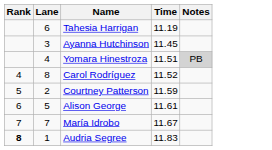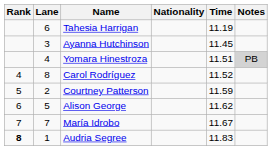 <table class="wikitable sortable" style="text-align:center">
 <tr>
 <th>Rank</th>
 <th>Lane</th>
 <th>Name</th>
+<th>Nationality</th>
 <th>Time</th>
 <th>Notes</th>
 </tr>
 <tr>
 <td></td>
 <td>6</td>
 <td align=left><a href='#'>Tahesia Harrigan</a></td>
+<td align=left></td>
 <td>11.19</td>
 <td></td>
 </tr>
 <tr>
 <td></td>
 <td>3</td>
 <td align=left><a href='#'>Ayanna Hutchinson</a></td>
+<td align=left></td>
 <td>11.45</td>
 <td></td>
 </tr>
 <tr>
 <td></td>
 <td>4</td>
 <td align=left><a href='#'>Yomara Hinestroza</a></td>
+<td align=left></td>
 <td>11.51</td>
 <td style="background: lightgrey;">PB</td>
 </tr>
 <tr>
 <td>4</td>
 <td>8</td>
 <td align=left><a href='#'>Carol Rodríguez</a></td>
+<td align=left></td>
 <td>11.52</td>
 <td></td>
 </tr>
 <tr>
 <td>5</td>
 <td>2</td>
 <td align=left><a href='#'>Courtney Patterson</a></td>
+<td align=left></td>
 <td>11.59</td>
 <td></td>
 </tr>
 <tr>
 <td>6</td>
 <td>5</td>
 <td align=left><a href='#'>Alison George</a></td>
-<td>11.61</td>
+<td align=left></td>
+<td>11.62</td>
 <td></td>
 </tr>
 <tr>
 <td>7</td>
 <td>7</td>
 <td align=left><a href='#'>María Idrobo</a></td>
+<td align=left></td>
 <td>11.67</td>
 <td></td>
 </tr>
 <tr>
 <td><strong>8</strong></td>
 <td>1</td>
 <td align=left><a href='#'>Audria Segree</a></td>
+<td align=left></td>
 <td>11.83</td>
 <td></td>
 </tr>
 </table>
